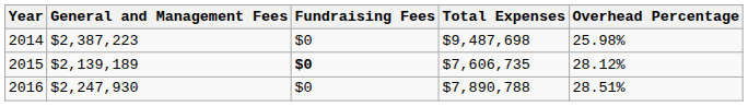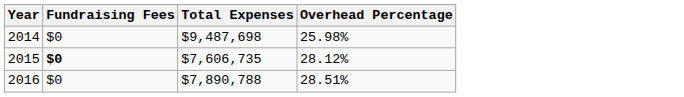 <table class="wikitable">
 <tr>
 <th>Year</th>
-<th>General and Management Fees</th>
 <th>Fundraising Fees</th>
 <th>Total Expenses</th>
 <th>Overhead Percentage</th>
 </tr>
 <tr>
 <td>2014</td>
-<td>$2,387,223</td>
 <td>$0</td>
 <td>$9,487,698</td>
 <td>25.98%</td>
 </tr>
 <tr>
 <td>2015</td>
-<td>$2,139,189</td>
 <td><strong>$0</strong></td>
 <td>$7,606,735</td>
 <td>28.12%</td>
 </tr>
 <tr>
 <td>2016</td>
-<td>$2,247,930</td>
 <td>$0</td>
 <td>$7,890,788</td>
 <td>28.51%</td>
 </tr>
 </table>
